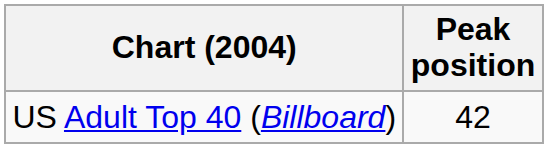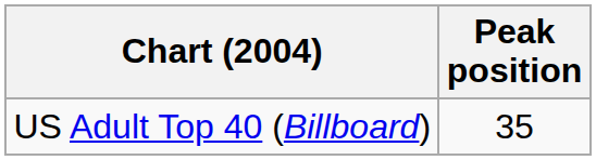 <table class="wikitable">
 <tr>
 <th>Chart (2004)</th>
 <th>Peak<br>position</th>
 </tr>
 <tr>
 <td>US <a href='#'>Adult Top 40</a> (<em><a href='#'>Billboard</a></em>)</td>
-<td align="center">42</td>
+<td align="center">35</td>
 </tr>
 </table>
